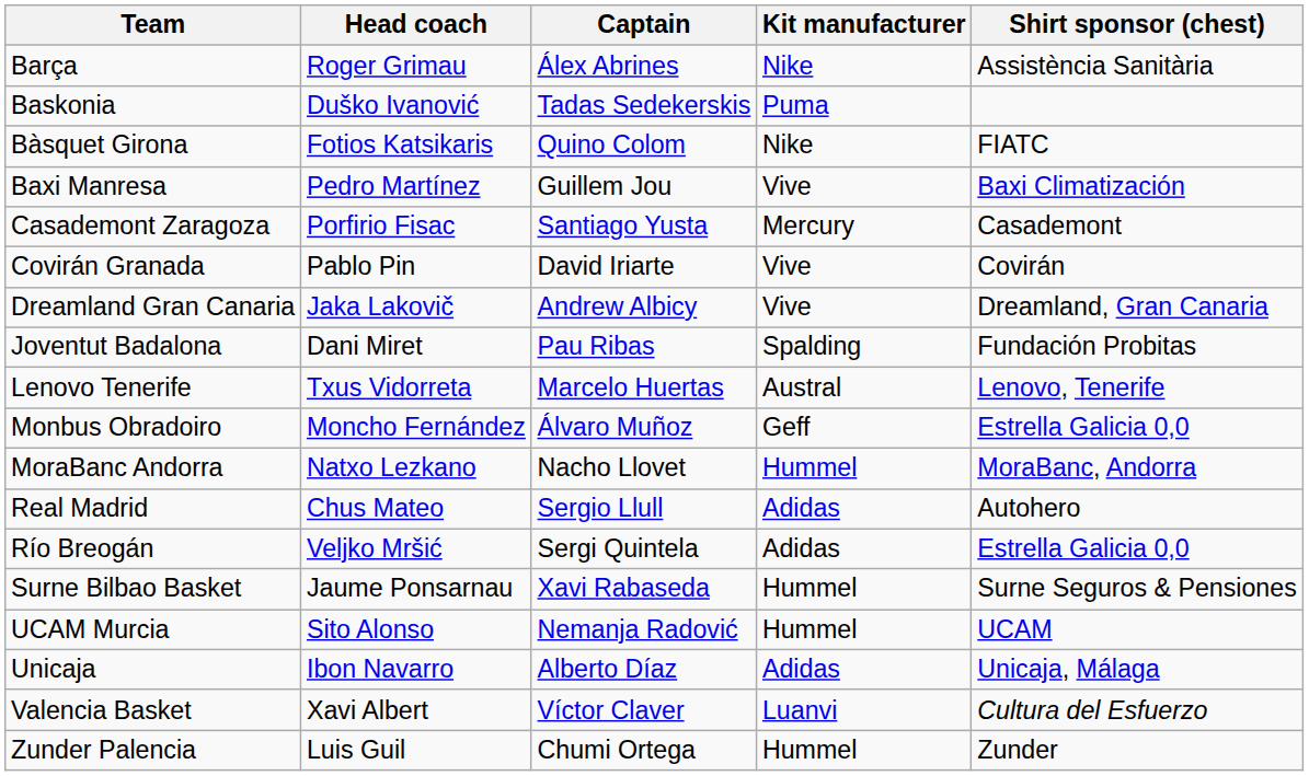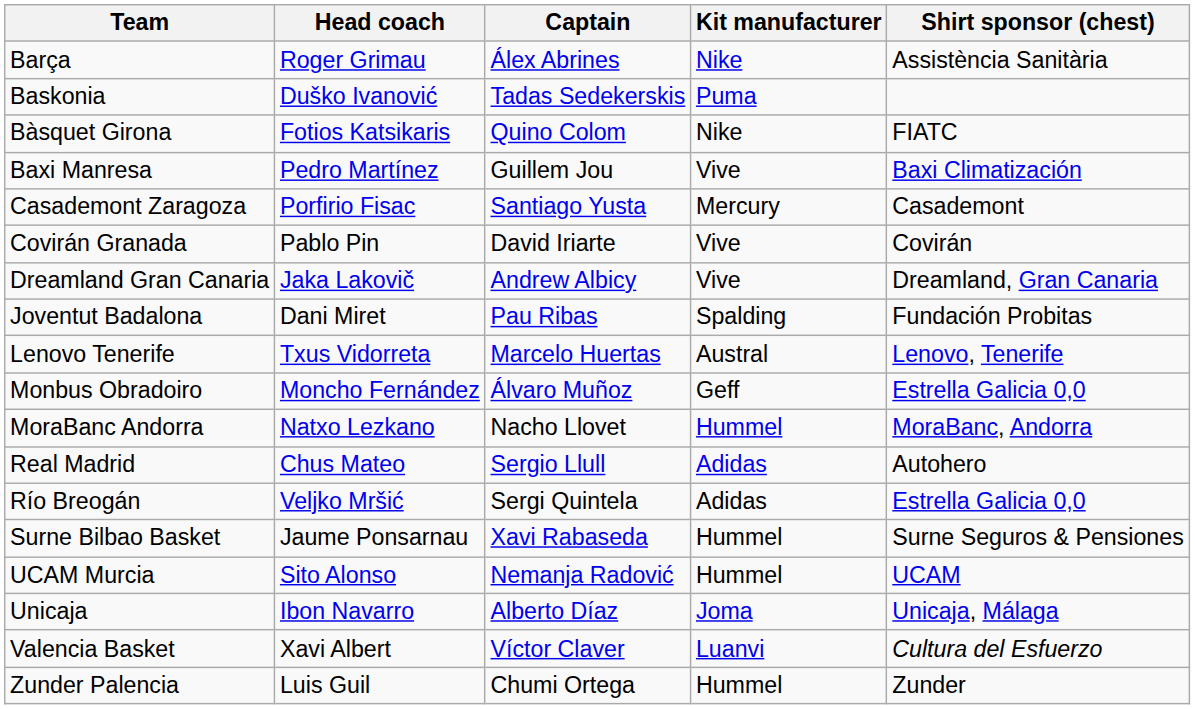 <table class="wikitable sortable">
 <tr>
 <th>Team</th>
 <th>Head coach</th>
 <th>Captain</th>
 <th>Kit manufacturer</th>
 <th>Shirt sponsor (chest)</th>
 </tr>
 <tr>
 <td>Barça</td>
 <td data-sort-value="Grimau, Roger"> <a href='#'>Roger Grimau</a></td>
 <td data-sort-value="Abrines, Álex"> <a href='#'>Álex Abrines</a></td>
 <td><a href='#'>Nike</a></td>
 <td>Assistència Sanitària</td>
 </tr>
 <tr>
 <td>Baskonia</td>
 <td data-sort-value="Ivanović, Duško"> <a href='#'>Duško Ivanović</a></td>
 <td data-sort-value="Sedekerskis, Tadas"> <a href='#'>Tadas Sedekerskis</a></td>
 <td><a href='#'>Puma</a></td>
 <td></td>
 </tr>
 <tr>
 <td>Bàsquet Girona</td>
 <td data-sort-value="Katsikaris, Fotios"> <a href='#'>Fotios Katsikaris</a></td>
 <td data-sort-value="Colom, Quino"> <a href='#'>Quino Colom</a></td>
 <td>Nike</td>
 <td>FIATC</td>
 </tr>
 <tr>
 <td>Baxi Manresa</td>
 <td data-sort-value="Martínez, Pedro"> <a href='#'>Pedro Martínez</a></td>
 <td data-sort-value="Jou, Guillem"> Guillem Jou</td>
 <td>Vive</td>
 <td><a href='#'>Baxi Climatización</a></td>
 </tr>
 <tr>
 <td>Casademont Zaragoza</td>
 <td data-sort-value="Fisac, Porfirio"> <a href='#'>Porfirio Fisac</a></td>
 <td data-sort-value="Yusta, Santiago"> <a href='#'>Santiago Yusta</a></td>
 <td>Mercury</td>
 <td>Casademont</td>
 </tr>
 <tr>
 <td>Covirán Granada</td>
 <td data-sort-value="Pin, Pablo"> Pablo Pin</td>
 <td data-sort-value="Iriarte, David"> David Iriarte</td>
 <td>Vive</td>
 <td>Covirán</td>
 </tr>
 <tr>
 <td>Dreamland Gran Canaria</td>
 <td data-sort-value="Lakovič, Jaka"> <a href='#'>Jaka Lakovič</a></td>
 <td data-sort-value="Albicy, Andrew"> <a href='#'>Andrew Albicy</a></td>
 <td>Vive</td>
 <td>Dreamland, <a href='#'>Gran Canaria</a></td>
 </tr>
 <tr>
 <td>Joventut Badalona</td>
 <td data-sort-value="Miret, Dani"> Dani Miret</td>
 <td data-sort-value="Ribas, Pau"> <a href='#'>Pau Ribas</a></td>
 <td>Spalding</td>
 <td>Fundación Probitas</td>
 </tr>
 <tr>
 <td>Lenovo Tenerife</td>
 <td data-sort-value="Vidorreta, Txus"> <a href='#'>Txus Vidorreta</a></td>
 <td data-sort-value="Huertas, Marcelo"> <a href='#'>Marcelo Huertas</a></td>
 <td>Austral</td>
 <td><a href='#'>Lenovo</a>, <a href='#'>Tenerife</a></td>
 </tr>
 <tr>
 <td>Monbus Obradoiro</td>
 <td data-sort-value="Fernández, Moncho"> <a href='#'>Moncho Fernández</a></td>
 <td data-sort-value="Muñoz, Álvaro"> <a href='#'>Álvaro Muñoz</a></td>
 <td>Geff</td>
 <td><a href='#'>Estrella Galicia 0,0</a></td>
 </tr>
 <tr>
 <td>MoraBanc Andorra</td>
 <td data-sort-value="Lezkano, Natxo"> <a href='#'>Natxo Lezkano</a></td>
 <td data-sort-value="Llovet, Nacho"> Nacho Llovet</td>
 <td><a href='#'>Hummel</a></td>
 <td><a href='#'>MoraBanc</a>, <a href='#'>Andorra</a></td>
 </tr>
 <tr>
 <td>Real Madrid</td>
 <td data-sort-value="Mateo, Chus"> <a href='#'>Chus Mateo</a></td>
 <td data-sort-value="Llull, Sergio"> <a href='#'>Sergio Llull</a></td>
 <td><a href='#'>Adidas</a></td>
 <td>Autohero</td>
 </tr>
 <tr>
 <td>Río Breogán</td>
 <td data-sort-value="Mršić, Veljko"> <a href='#'>Veljko Mršić</a></td>
 <td data-sort-value="Quintela, Sergi"> Sergi Quintela</td>
 <td>Adidas</td>
 <td><a href='#'>Estrella Galicia 0,0</a></td>
 </tr>
 <tr>
 <td>Surne Bilbao Basket</td>
 <td data-sort-value="Ponsarnau, Jaume"> Jaume Ponsarnau</td>
 <td data-sort-value="Rabaseda, Xavi"> <a href='#'>Xavi Rabaseda</a></td>
 <td>Hummel</td>
 <td>Surne Seguros & Pensiones</td>
 </tr>
 <tr>
 <td>UCAM Murcia</td>
 <td data-sort-value="Alonso, Sito"> <a href='#'>Sito Alonso</a></td>
 <td data-sort-value="Radović, Nemanja"> <a href='#'>Nemanja Radović</a></td>
 <td>Hummel</td>
 <td><a href='#'>UCAM</a></td>
 </tr>
 <tr>
 <td>Unicaja</td>
 <td data-sort-value="Navarro, Ibon"> <a href='#'>Ibon Navarro</a></td>
 <td data-sort-value="Díaz, Alberto"> <a href='#'>Alberto Díaz</a></td>
-<td><a href='#'>Adidas</a></td>
+<td><a href='#'>Joma</a></td>
 <td><a href='#'>Unicaja</a>, <a href='#'>Málaga</a></td>
 </tr>
 <tr>
 <td>Valencia Basket</td>
 <td data-sort-value="Albert, Xavi"> Xavi Albert</td>
 <td data-sort-value="Claver, Víctor"> <a href='#'>Víctor Claver</a></td>
 <td><a href='#'>Luanvi</a></td>
 <td><em>Cultura del Esfuerzo</em></td>
 </tr>
 <tr>
 <td>Zunder Palencia</td>
 <td data-sort-value="Guil, Luis"> Luis Guil</td>
 <td data-sort-value="Ortega, Chumi"> Chumi Ortega</td>
 <td>Hummel</td>
 <td>Zunder</td>
 </tr>
 </table>
